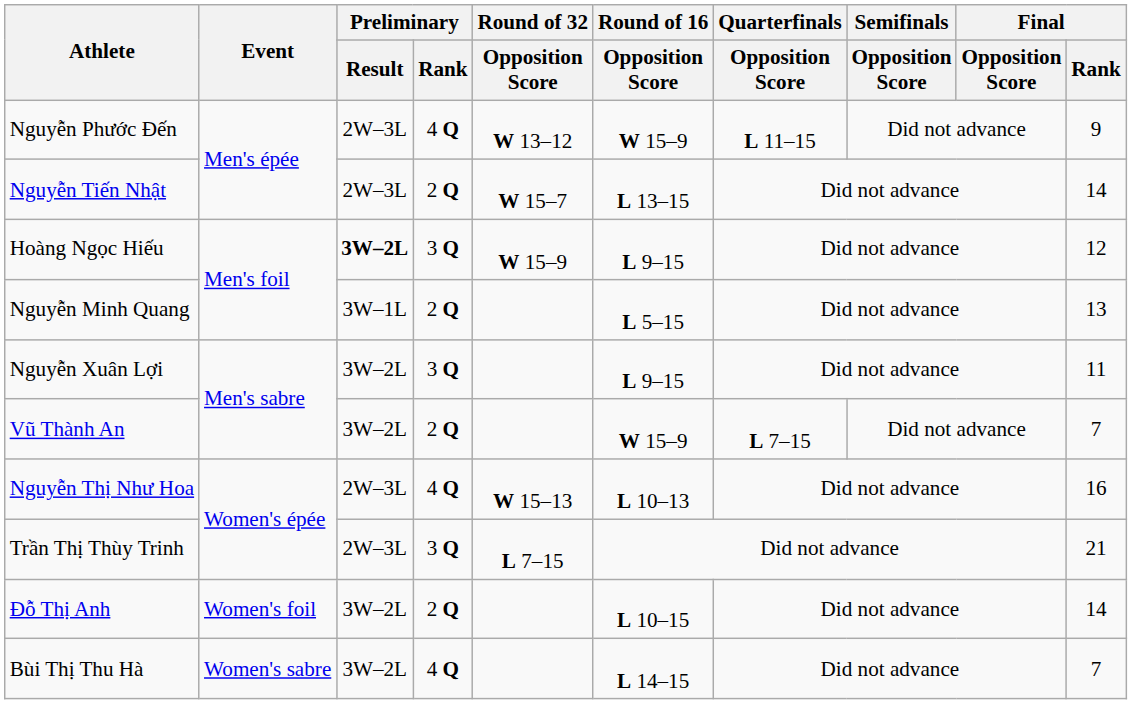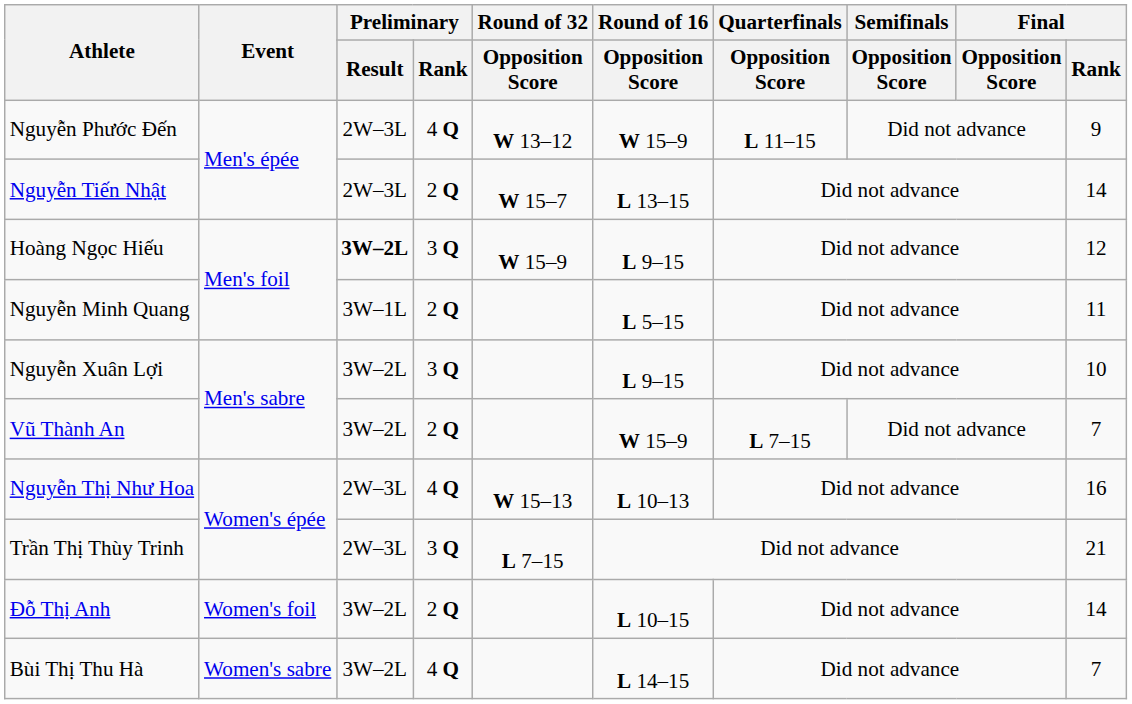 <table class=wikitable style=font-size:90%;text-align:center>
 <tr>
 <th rowspan="2">Athlete</th>
 <th rowspan="2">Event</th>
 <th colspan="2">Preliminary</th>
 <th>Round of 32</th>
 <th>Round of 16</th>
 <th>Quarterfinals</th>
 <th>Semifinals</th>
 <th colspan="2">Final</th>
 </tr>
 <tr>
 <th>Result</th>
 <th>Rank</th>
 <th>Opposition<br>Score</th>
 <th>Opposition<br>Score</th>
 <th>Opposition<br>Score</th>
 <th>Opposition<br>Score</th>
 <th>Opposition<br>Score</th>
 <th>Rank</th>
 </tr>
 <tr>
 <td align=left>Nguyễn Phước Đến</td>
 <td align=left rowspan=2><a href='#'>Men's épée</a></td>
 <td>2W–3L</td>
 <td>4 <strong>Q</strong></td>
 <td><br><strong>W</strong> 13–12</td>
 <td><br><strong>W</strong> 15–9</td>
 <td><br><strong>L</strong> 11–15</td>
 <td colspan=2>Did not advance</td>
 <td>9</td>
 </tr>
 <tr>
 <td align=left><a href='#'>Nguyễn Tiến Nhật</a></td>
 <td>2W–3L</td>
 <td>2 <strong>Q</strong></td>
 <td><br><strong>W</strong> 15–7</td>
 <td><br><strong>L</strong> 13–15</td>
 <td colspan=3>Did not advance</td>
 <td>14</td>
 </tr>
 <tr>
 <td align=left>Hoàng Ngọc Hiếu</td>
 <td align=left rowspan=2><a href='#'>Men's foil</a></td>
 <td><strong>3W–2L</strong></td>
 <td>3 <strong>Q</strong></td>
 <td><br><strong>W</strong> 15–9</td>
 <td><br><strong>L</strong> 9–15</td>
 <td colspan=3>Did not advance</td>
 <td>12</td>
 </tr>
 <tr>
 <td align=left>Nguyễn Minh Quang</td>
 <td>3W–1L</td>
 <td>2 <strong>Q</strong></td>
 <td></td>
 <td><br><strong>L</strong> 5–15</td>
 <td colspan=3>Did not advance</td>
-<td>13</td>
+<td>11</td>
 </tr>
 <tr>
 <td align=left>Nguyễn Xuân Lợi</td>
 <td align=left rowspan=2><a href='#'>Men's sabre</a></td>
 <td>3W–2L</td>
 <td>3 <strong>Q</strong></td>
 <td></td>
 <td><br><strong>L</strong> 9–15</td>
 <td colspan=3>Did not advance</td>
-<td>11</td>
+<td>10</td>
 </tr>
 <tr>
 <td align=left><a href='#'>Vũ Thành An</a></td>
 <td>3W–2L</td>
 <td>2 <strong>Q</strong></td>
 <td></td>
 <td><br><strong>W</strong> 15–9</td>
 <td><br><strong>L</strong> 7–15</td>
 <td colspan=2>Did not advance</td>
 <td>7</td>
 </tr>
 <tr>
 <td align=left><a href='#'>Nguyễn Thị Như Hoa</a></td>
 <td align=left rowspan=2><a href='#'>Women's épée</a></td>
 <td>2W–3L</td>
 <td>4 <strong>Q</strong></td>
 <td><br><strong>W</strong> 15–13</td>
 <td><br><strong>L</strong> 10–13</td>
 <td colspan=3>Did not advance</td>
 <td>16</td>
 </tr>
 <tr>
 <td align=left>Trần Thị Thùy Trinh</td>
 <td>2W–3L</td>
 <td>3 <strong>Q</strong></td>
 <td><br><strong>L</strong> 7–15</td>
 <td colspan=4>Did not advance</td>
 <td>21</td>
 </tr>
 <tr>
 <td align=left><a href='#'>Đỗ Thị Anh</a></td>
 <td align=left><a href='#'>Women's foil</a></td>
 <td>3W–2L</td>
 <td>2 <strong>Q</strong></td>
 <td></td>
 <td><br><strong>L</strong> 10–15</td>
 <td colspan=3>Did not advance</td>
 <td>14</td>
 </tr>
 <tr>
 <td align=left>Bùi Thị Thu Hà</td>
 <td align=left><a href='#'>Women's sabre</a></td>
 <td>3W–2L</td>
 <td>4 <strong>Q</strong></td>
 <td></td>
 <td><br><strong>L</strong> 14–15</td>
 <td colspan=3>Did not advance</td>
 <td>7</td>
 </tr>
 </table>
